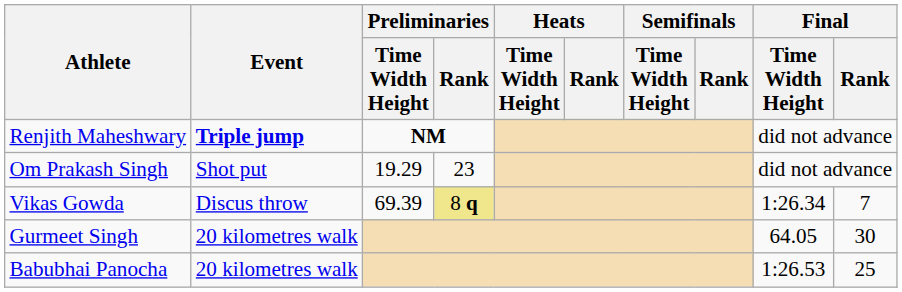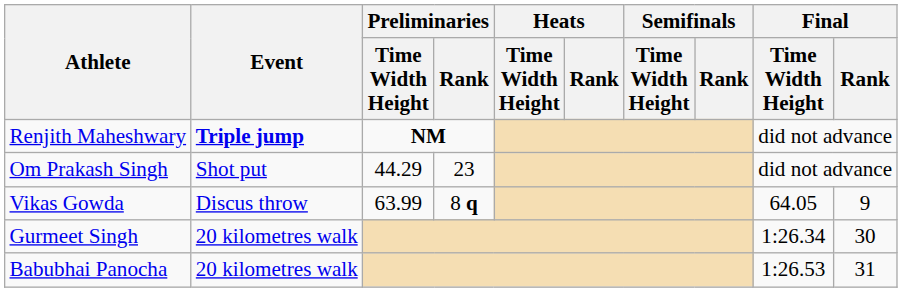 <table class=wikitable sortable>
 <tr>
 <th rowspan="2">Athlete</th>
 <th rowspan="2">Event</th>
 <th colspan="2">Preliminaries</th>
 <th colspan="2">Heats</th>
 <th colspan="2">Semifinals</th>
 <th colspan="2">Final</th>
 </tr>
 <tr>
 <th>Time<br>Width<br>Height</th>
 <th>Rank</th>
 <th>Time<br>Width<br>Height</th>
 <th>Rank</th>
 <th>Time<br>Width<br>Height</th>
 <th>Rank</th>
 <th>Time<br>Width<br>Height</th>
 <th>Rank</th>
 </tr>
 <tr>
 <td><a href='#'>Renjith Maheshwary</a></td>
 <td><strong><a href='#'>Triple jump</a></strong></td>
 <td colspan=2 align="center"><strong>NM</strong></td>
 <td colspan= 4  bgcolor="wheat"></td>
 <td colspan=2 align="center">did not advance</td>
 </tr>
 <tr>
 <td><a href='#'>Om Prakash Singh</a></td>
 <td><a href='#'>Shot put</a></td>
-<td align="center">19.29</td>
+<td align="center">44.29</td>
 <td align="center">23</td>
 <td colspan= 4 bgcolor="wheat"></td>
 <td colspan=2>did not advance</td>
 </tr>
 <tr>
 <td><a href='#'>Vikas Gowda</a></td>
 <td><a href='#'>Discus throw</a></td>
-<td align="center">69.39</td>
-<td align="center" style="background: khaki;">8 <strong>q</strong></td>
+<td align="center">63.99</td>
+<td align="center">8 <strong>q</strong></td>
 <td colspan= 4 bgcolor="wheat"></td>
-<td align="center">1:26.34</td>
-<td align="center">7</td>
+<td align="center">64.05</td>
+<td align="center">9</td>
 </tr>
 <tr>
 <td><a href='#'>Gurmeet Singh</a></td>
 <td><a href='#'>20 kilometres walk</a></td>
 <td colspan= 6 bgcolor="wheat"></td>
-<td align="center">64.05</td>
+<td align="center">1:26.34</td>
 <td align="center">30</td>
 </tr>
 <tr>
 <td><a href='#'>Babubhai Panocha</a></td>
 <td><a href='#'>20 kilometres walk</a></td>
 <td colspan= 6 bgcolor="wheat"></td>
 <td align="center">1:26.53</td>
-<td align="center">25</td>
+<td align="center">31</td>
 </tr>
 </table>
